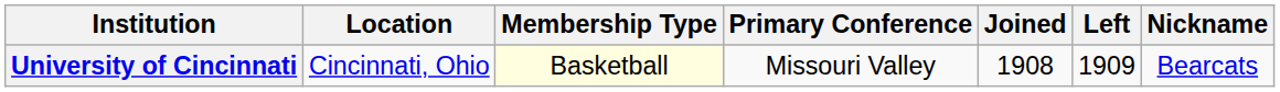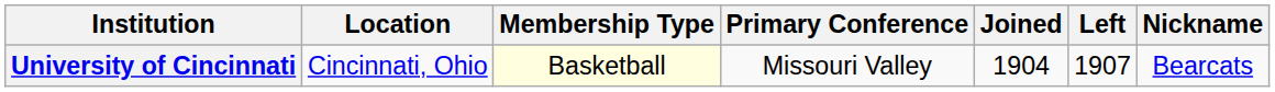 <table class="wikitable sortable" style="text-align:center;">
 <tr>
 <th>Institution</th>
 <th>Location<br></th>
 <th>Membership Type</th>
 <th>Primary Conference</th>
 <th>Joined</th>
 <th>Left</th>
 <th>Nickname</th>
 </tr>
 <tr>
 <th><a href='#'>University of Cincinnati</a></th>
 <td><a href='#'>Cincinnati, Ohio</a><br></td>
 <td style="background: lightyellow;">Basketball</td>
 <td>Missouri Valley</td>
-<td>1908</td>
-<td>1909</td>
+<td>1904</td>
+<td>1907</td>
 <td><a href='#'>Bearcats</a></td>
 </tr>
 </table>
